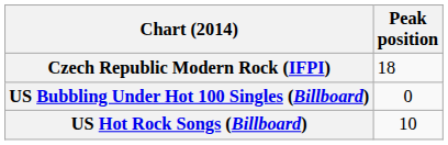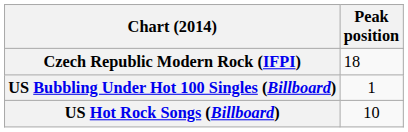 <table class="wikitable plainrowheaders sortable">
 <tr>
 <th>Chart (2014)</th>
 <th>Peak<br>position</th>
 </tr>
 <tr>
 <th scope="row">Czech Republic Modern Rock (<a href='#'>IFPI</a>)</th>
 <td>18</td>
 </tr>
 <tr>
 <th scope="row">US <a href='#'>Bubbling Under Hot 100 Singles</a> (<em><a href='#'>Billboard</a></em>)</th>
-<td align=center>0</td>
+<td align=center>1</td>
 </tr>
 <tr>
 <th scope="row">US <a href='#'>Hot Rock Songs</a> (<em><a href='#'>Billboard</a></em>)</th>
 <td align=center>10</td>
 </tr>
 </table>
